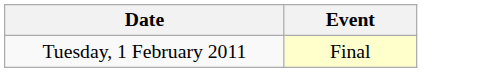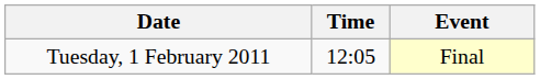 <table class = "wikitable" style="text-align:center;">
 <tr>
 <th width=220>Date</th>
+<th width=50>Time</th>
 <th width=100>Event</th>
 </tr>
 <tr>
 <td>Tuesday, 1 February 2011</td>
+<td>12:05</td>
 <td bgcolor=ffffcc>Final</td>
 </tr>
 </table>
